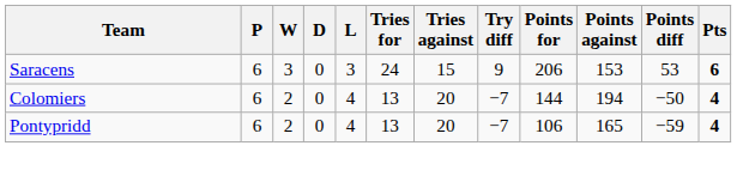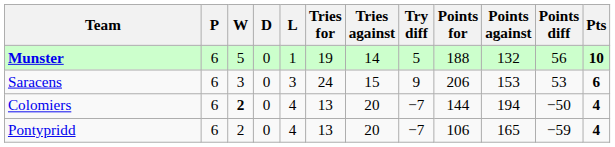 <table class="wikitable" style="text-align: center;">
 <tr>
 <th width="200">Team</th>
 <th width="20">P</th>
 <th width="20">W</th>
 <th width="20">D</th>
 <th width="20">L</th>
 <th width="20">Tries for</th>
 <th width="20">Tries against</th>
 <th width="30">Try diff</th>
 <th width="20">Points for</th>
 <th width="20">Points against</th>
 <th width="25">Points diff</th>
 <th width="20">Pts</th>
+</tr>
+<tr bgcolor="#ccffcc">
+<td align="left"> <strong><a href='#'>Munster</a></strong></td>
+<td>6</td>
+<td>5</td>
+<td>0</td>
+<td>1</td>
+<td>19</td>
+<td>14</td>
+<td>5</td>
+<td>188</td>
+<td>132</td>
+<td>56</td>
+<td><strong>10</strong></td>
 </tr>
 <tr>
 <td align="left"> <a href='#'>Saracens</a></td>
 <td>6</td>
 <td>3</td>
 <td>0</td>
 <td>3</td>
 <td>24</td>
 <td>15</td>
 <td>9</td>
 <td>206</td>
 <td>153</td>
 <td>53</td>
 <td><strong>6</strong></td>
 </tr>
 <tr>
 <td align="left"> <a href='#'>Colomiers</a></td>
 <td>6</td>
-<td>2</td>
+<td><strong>2</strong></td>
 <td>0</td>
 <td>4</td>
 <td>13</td>
 <td>20</td>
 <td>−7</td>
 <td>144</td>
 <td>194</td>
 <td>−50</td>
 <td><strong>4</strong></td>
 </tr>
 <tr>
 <td align="left">  <a href='#'>Pontypridd</a></td>
 <td>6</td>
 <td>2</td>
 <td>0</td>
 <td>4</td>
 <td>13</td>
 <td>20</td>
 <td>−7</td>
 <td>106</td>
 <td>165</td>
 <td>−59</td>
 <td><strong>4</strong></td>
 </tr>
 </table>
